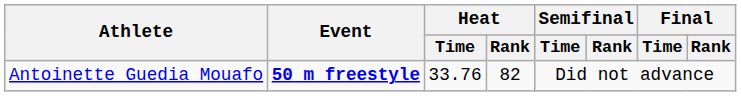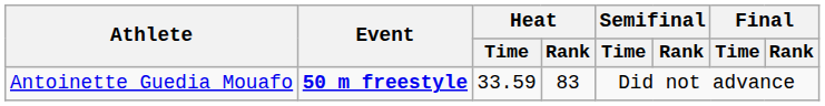 <table class=wikitable style="font-size:90%">
 <tr>
 <th rowspan="2">Athlete</th>
 <th rowspan="2">Event</th>
 <th colspan="2">Heat</th>
 <th colspan="2">Semifinal</th>
 <th colspan="2">Final</th>
 </tr>
 <tr style="font-size:95%">
 <th>Time</th>
 <th>Rank</th>
 <th>Time</th>
 <th>Rank</th>
 <th>Time</th>
 <th>Rank</th>
 </tr>
 <tr align=center>
 <td align=left><a href='#'>Antoinette Guedia Mouafo</a></td>
 <td align=left><strong><a href='#'>50 m freestyle</a></strong></td>
-<td>33.76</td>
-<td>82</td>
+<td>33.59</td>
+<td>83</td>
 <td colspan=4>Did not advance</td>
 </tr>
 </table>
